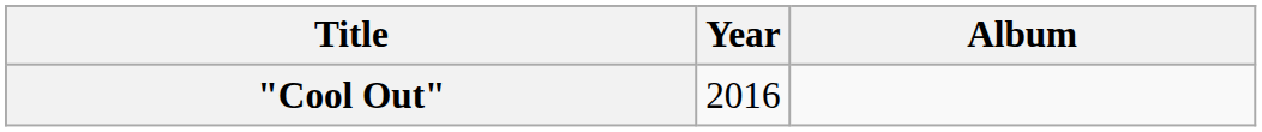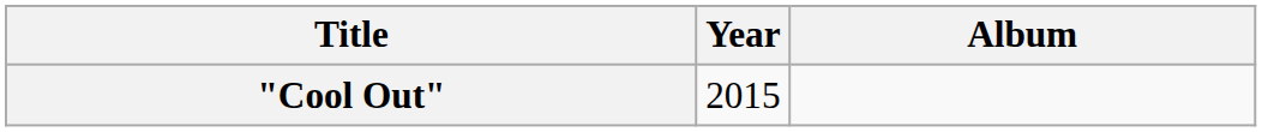 <table class="wikitable plainrowheaders" style="text-align:center;">
 <tr>
 <th scope="col" style="width:18em;">Title</th>
 <th scope="col" style="width:1em;">Year</th>
 <th scope="col" style="width:12em;">Album</th>
 </tr>
 <tr>
 <th scope="row">"Cool Out"<br></th>
-<td>2016</td>
+<td>2015</td>
 <td></td>
 </tr>
 </table>
